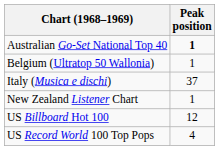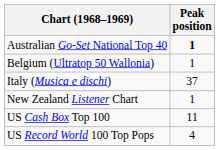 <table class="wikitable sortable">
 <tr>
 <th>Chart (1968–1969)</th>
 <th>Peak<br>position</th>
 </tr>
 <tr>
 <td>Australian <a href='#'><em>Go-Set</em> National Top 40</a></td>
 <td align="center"><strong>1</strong></td>
 </tr>
 <tr>
 <td>Belgium (<a href='#'>Ultratop 50 Wallonia</a>)</td>
 <td align="center">1</td>
 </tr>
 <tr>
 <td>Italy (<em><a href='#'>Musica e dischi</a></em>)</td>
 <td align="center">37</td>
 </tr>
 <tr>
 <td>New Zealand <em><a href='#'>Listener</a></em> Chart</td>
 <td align="center">1</td>
 </tr>
 <tr>
-<td>US <a href='#'><em>Billboard</em> Hot 100</a></td>
-<td align="center">12</td>
+<td>US <em><a href='#'>Cash Box</a></em> Top 100</td>
+<td align="center">11</td>
 </tr>
 <tr>
 <td>US <em><a href='#'>Record World</a></em> 100 Top Pops</td>
 <td align="center">4</td>
 </tr>
 </table>
